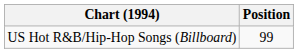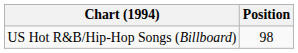 <table class="wikitable">
 <tr>
 <th>Chart (1994)</th>
 <th>Position</th>
 </tr>
 <tr>
 <td>US Hot R&B/Hip-Hop Songs (<em>Billboard</em>)</td>
-<td align="center">99</td>
+<td align="center">98</td>
 </tr>
 </table>
